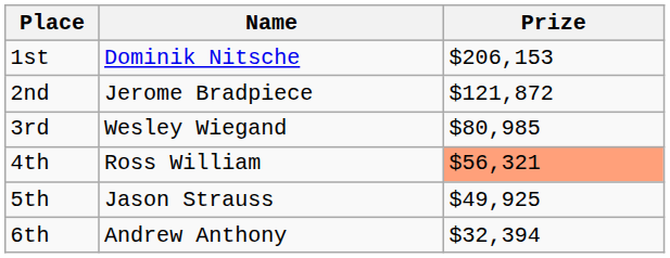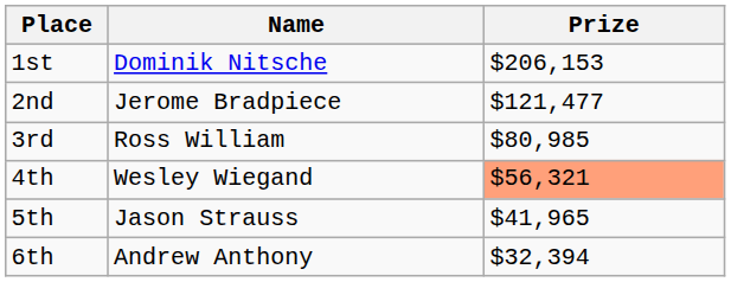 <table class="wikitable">
 <tr>
 <th style="width:50px;">Place</th>
 <th style="width:200px;">Name</th>
 <th style="width:125px;">Prize</th>
 </tr>
 <tr>
 <td>1st</td>
 <td>  <a href='#'>Dominik Nitsche</a></td>
 <td>$206,153</td>
 </tr>
 <tr>
 <td>2nd</td>
 <td>  Jerome Bradpiece</td>
-<td>$121,872</td>
+<td>$121,477</td>
 </tr>
 <tr>
 <td>3rd</td>
-<td>  Wesley Wiegand</td>
+<td>  Ross William</td>
 <td>$80,985</td>
 </tr>
 <tr>
 <td>4th</td>
-<td>  Ross William</td>
+<td>  Wesley Wiegand</td>
 <td style="background: lightsalmon;">$56,321</td>
 </tr>
 <tr>
 <td>5th</td>
 <td>  Jason Strauss</td>
-<td>$49,925</td>
+<td>$41,965</td>
 </tr>
 <tr>
 <td>6th</td>
 <td>  Andrew Anthony</td>
 <td>$32,394</td>
 </tr>
 </table>
